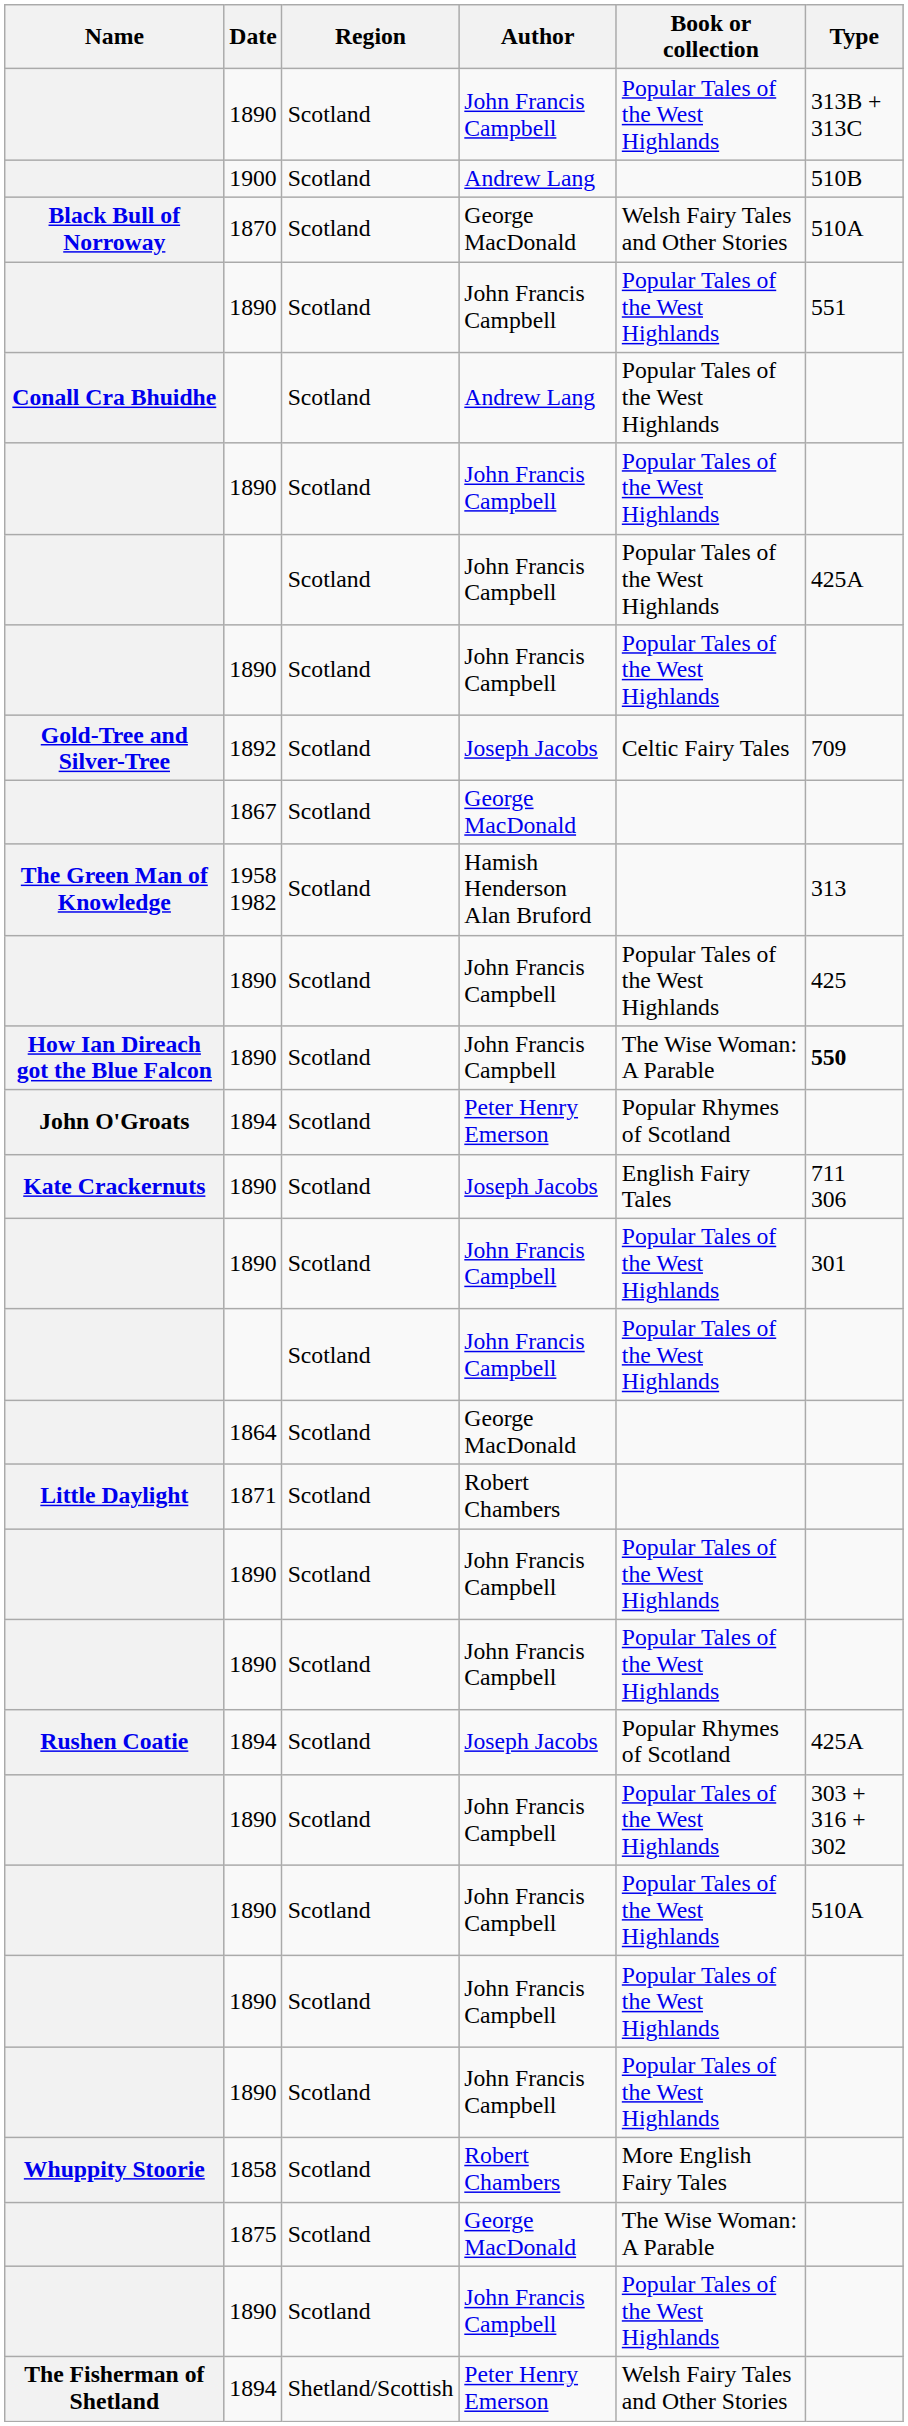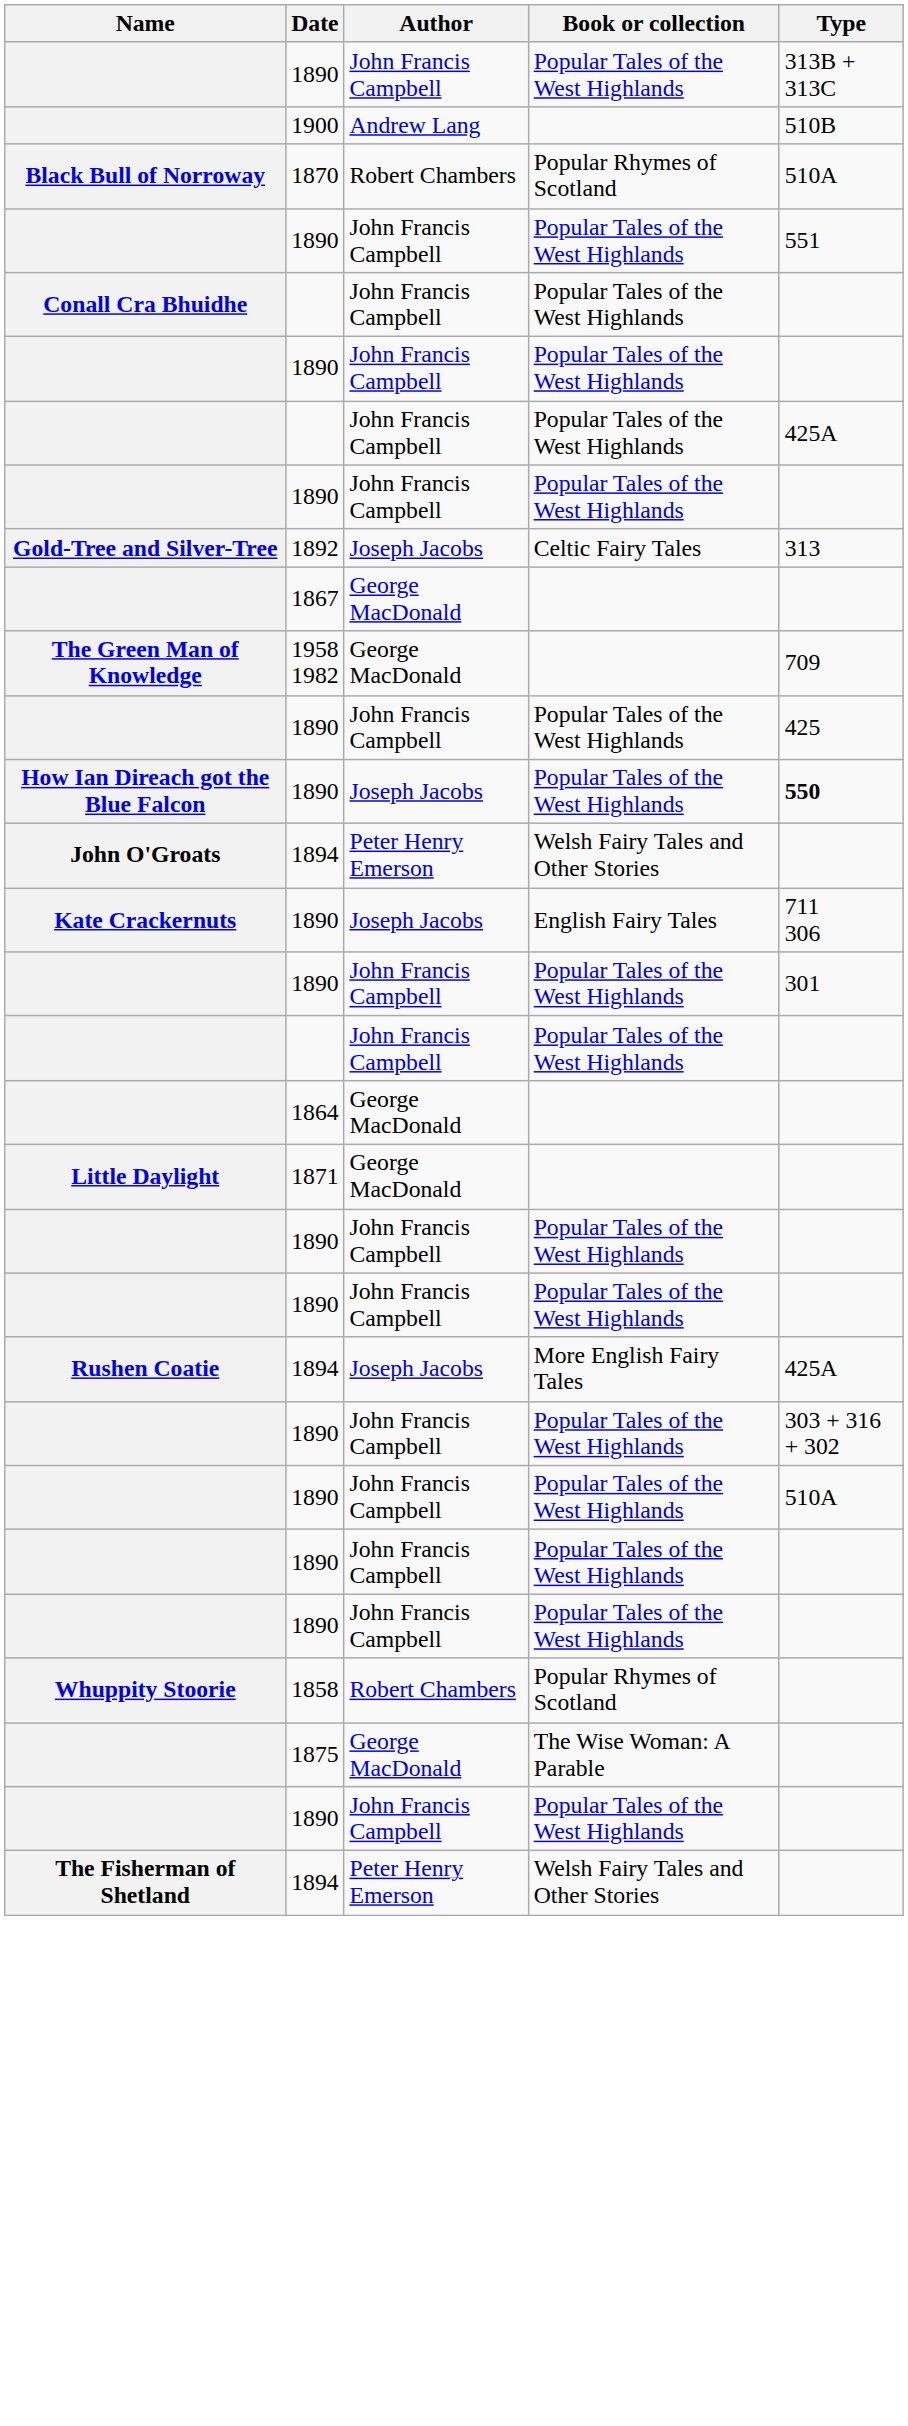 <table class="wikitable sortable">
 <tr>
 <th scope="col">Name</th>
 <th scope="col">Date</th>
-<th scope="col">Region</th>
 <th scope="col">Author</th>
 <th scope="col">Book or collection</th>
 <th scope="col">Type</th>
 </tr>
 <tr>
 <th></th>
 <td>1890</td>
-<td>Scotland</td>
 <td><a href='#'>John Francis Campbell</a></td>
 <td><a href='#'>Popular Tales of the West Highlands</a></td>
 <td>313B + 313C</td>
 </tr>
 <tr>
 <th></th>
 <td>1900</td>
-<td>Scotland</td>
 <td><a href='#'>Andrew Lang</a></td>
 <td></td>
 <td>510B</td>
 </tr>
 <tr>
 <th><a href='#'>Black Bull of Norroway</a></th>
 <td>1870</td>
-<td>Scotland</td>
-<td>George MacDonald</td>
-<td>Welsh Fairy Tales and Other Stories</td>
+<td>Robert Chambers</td>
+<td>Popular Rhymes of Scotland</td>
 <td>510A</td>
 </tr>
 <tr>
 <th></th>
 <td>1890</td>
-<td>Scotland</td>
 <td>John Francis Campbell</td>
 <td><a href='#'>Popular Tales of the West Highlands</a></td>
 <td>551</td>
 </tr>
 <tr>
 <th><a href='#'>Conall Cra Bhuidhe</a></th>
 <td></td>
-<td>Scotland</td>
-<td><a href='#'>Andrew Lang</a></td>
+<td>John Francis Campbell</td>
 <td>Popular Tales of the West Highlands</td>
 <td></td>
 </tr>
 <tr>
 <th></th>
 <td>1890</td>
-<td>Scotland</td>
 <td><a href='#'>John Francis Campbell</a></td>
 <td><a href='#'>Popular Tales of the West Highlands</a></td>
 <td></td>
 </tr>
 <tr>
 <th></th>
 <td></td>
-<td>Scotland</td>
 <td>John Francis Campbell</td>
 <td>Popular Tales of the West Highlands</td>
 <td>425A</td>
 </tr>
 <tr>
 <th></th>
 <td>1890</td>
-<td>Scotland</td>
 <td>John Francis Campbell</td>
 <td><a href='#'>Popular Tales of the West Highlands</a></td>
 <td></td>
 </tr>
 <tr>
 <th><a href='#'>Gold-Tree and Silver-Tree</a></th>
 <td>1892</td>
-<td>Scotland</td>
 <td><a href='#'>Joseph Jacobs</a></td>
 <td>Celtic Fairy Tales</td>
-<td>709</td>
+<td>313</td>
 </tr>
 <tr>
 <th></th>
 <td>1867</td>
-<td>Scotland</td>
 <td><a href='#'>George MacDonald</a></td>
 <td></td>
 <td></td>
 </tr>
 <tr>
 <th><a href='#'>The Green Man of Knowledge</a></th>
 <td>1958 <br> 1982</td>
-<td>Scotland</td>
-<td>Hamish Henderson <br> Alan Bruford</td>
+<td>George MacDonald</td>
 <td></td>
-<td>313</td>
+<td>709</td>
 </tr>
 <tr>
 <th></th>
 <td>1890</td>
-<td>Scotland</td>
 <td>John Francis Campbell</td>
 <td>Popular Tales of the West Highlands</td>
 <td>425</td>
 </tr>
 <tr>
 <th><a href='#'>How Ian Direach got the Blue Falcon</a></th>
 <td>1890</td>
-<td>Scotland</td>
-<td>John Francis Campbell</td>
-<td>The Wise Woman: A Parable</td>
+<td><a href='#'>Joseph Jacobs</a></td>
+<td><a href='#'>Popular Tales of the West Highlands</a></td>
 <td><strong>550</strong></td>
 </tr>
 <tr>
 <th>John O'Groats</th>
 <td>1894</td>
-<td>Scotland</td>
 <td><a href='#'>Peter Henry Emerson</a></td>
-<td>Popular Rhymes of Scotland</td>
+<td>Welsh Fairy Tales and Other Stories</td>
 <td></td>
 </tr>
 <tr>
 <th><a href='#'>Kate Crackernuts</a></th>
 <td>1890</td>
-<td>Scotland</td>
 <td><a href='#'>Joseph Jacobs</a></td>
 <td>English Fairy Tales</td>
 <td>711 <br> 306</td>
 </tr>
 <tr>
 <th></th>
 <td>1890</td>
-<td>Scotland</td>
 <td><a href='#'>John Francis Campbell</a></td>
 <td><a href='#'>Popular Tales of the West Highlands</a></td>
 <td>301</td>
 </tr>
 <tr>
 <th></th>
 <td></td>
-<td>Scotland</td>
 <td><a href='#'>John Francis Campbell</a></td>
 <td><a href='#'>Popular Tales of the West Highlands</a></td>
 <td></td>
 </tr>
 <tr>
 <th></th>
 <td>1864</td>
-<td>Scotland</td>
 <td>George MacDonald</td>
 <td></td>
 <td></td>
 </tr>
 <tr>
 <th><a href='#'>Little Daylight</a></th>
 <td>1871</td>
-<td>Scotland</td>
-<td>Robert Chambers</td>
+<td>George MacDonald</td>
 <td></td>
 <td></td>
 </tr>
 <tr>
 <th></th>
 <td>1890</td>
-<td>Scotland</td>
 <td>John Francis Campbell</td>
 <td><a href='#'>Popular Tales of the West Highlands</a></td>
 <td></td>
 </tr>
 <tr>
 <th></th>
 <td>1890</td>
-<td>Scotland</td>
 <td>John Francis Campbell</td>
 <td><a href='#'>Popular Tales of the West Highlands</a></td>
 <td></td>
 </tr>
 <tr>
 <th><a href='#'>Rushen Coatie</a></th>
 <td>1894</td>
-<td>Scotland</td>
 <td><a href='#'>Joseph Jacobs</a></td>
-<td>Popular Rhymes of Scotland</td>
+<td>More English Fairy Tales</td>
 <td>425A</td>
 </tr>
 <tr>
 <th></th>
 <td>1890</td>
-<td>Scotland</td>
 <td>John Francis Campbell</td>
 <td><a href='#'>Popular Tales of the West Highlands</a></td>
 <td>303 + 316 + 302</td>
 </tr>
 <tr>
 <th></th>
 <td>1890</td>
-<td>Scotland</td>
 <td>John Francis Campbell</td>
 <td><a href='#'>Popular Tales of the West Highlands</a></td>
 <td>510A</td>
 </tr>
 <tr>
 <th></th>
 <td>1890</td>
-<td>Scotland</td>
 <td>John Francis Campbell</td>
 <td><a href='#'>Popular Tales of the West Highlands</a></td>
 <td></td>
 </tr>
 <tr>
 <th></th>
 <td>1890</td>
-<td>Scotland</td>
 <td>John Francis Campbell</td>
 <td><a href='#'>Popular Tales of the West Highlands</a></td>
 <td></td>
 </tr>
 <tr>
 <th><a href='#'>Whuppity Stoorie</a></th>
 <td>1858</td>
-<td>Scotland</td>
 <td><a href='#'>Robert Chambers</a></td>
-<td>More English Fairy Tales</td>
+<td>Popular Rhymes of Scotland</td>
 <td></td>
 </tr>
 <tr>
 <th></th>
 <td>1875</td>
-<td>Scotland</td>
 <td><a href='#'>George MacDonald</a></td>
 <td>The Wise Woman: A Parable</td>
 <td></td>
 </tr>
 <tr>
 <th></th>
 <td>1890</td>
-<td>Scotland</td>
 <td><a href='#'>John Francis Campbell</a></td>
 <td><a href='#'>Popular Tales of the West Highlands</a></td>
 <td></td>
 </tr>
 <tr>
 <th>The Fisherman of Shetland</th>
 <td>1894</td>
-<td>Shetland/Scottish</td>
 <td><a href='#'>Peter Henry Emerson</a></td>
 <td>Welsh Fairy Tales and Other Stories</td>
 <td></td>
 </tr>
 </table>
